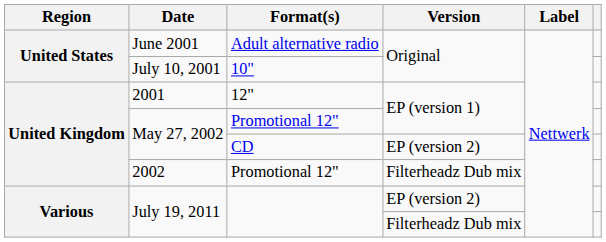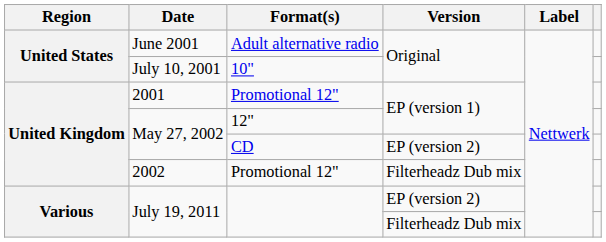 <table class="wikitable plainrowheaders">
 <tr>
 <th scope="col">Region</th>
 <th scope="col">Date</th>
 <th scope="col">Format(s)</th>
 <th scope="col">Version</th>
 <th scope="col">Label</th>
 <th scope="col"></th>
 </tr>
 <tr>
 <th scope="row" rowspan="2">United States</th>
 <td>June 2001</td>
 <td><a href='#'>Adult alternative radio</a></td>
 <td rowspan="2">Original</td>
 <td rowspan="9"><a href='#'>Nettwerk</a></td>
 <td style="text-align:center;"></td>
 </tr>
 <tr>
 <td>July 10, 2001</td>
 <td><a href='#'>10"</a></td>
 <td style="text-align:center;"></td>
 </tr>
 <tr>
 <th scope="row" rowspan="4">United Kingdom</th>
 <td>2001</td>
-<td>12"</td>
+<td><a href='#'>Promotional 12"</a></td>
 <td rowspan="2">EP (version 1)</td>
 <td style="text-align:center;"></td>
 </tr>
 <tr>
 <td rowspan="2">May 27, 2002</td>
-<td><a href='#'>Promotional 12"</a></td>
+<td>12"</td>
 <td style="text-align:center;"></td>
 </tr>
 <tr>
 <td><a href='#'>CD</a></td>
 <td>EP (version 2)</td>
 <td style="text-align:center;"></td>
 </tr>
 <tr>
 <td>2002</td>
 <td>Promotional 12"</td>
 <td>Filterheadz Dub mix</td>
 <td style="text-align:center;"></td>
 </tr>
 <tr>
 <th scope="row" rowspan="2">Various</th>
 <td rowspan="2">July 19, 2011</td>
 <td rowspan="2"></td>
 <td>EP (version 2)</td>
 <td style="text-align:center;"></td>
 </tr>
 <tr>
 <td>Filterheadz Dub mix</td>
 <td style="text-align:center;"></td>
 </tr>
 </table>
